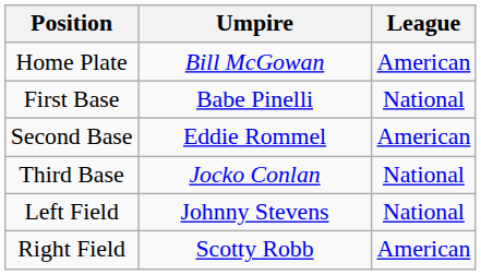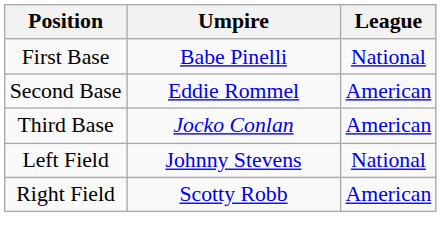 <table class="wikitable" style="font-size: 100%; text-align:center;">
 <tr>
 <th>Position</th>
 <th width="150">Umpire</th>
 <th>League</th>
-</tr>
-<tr>
-<td>Home Plate</td>
-<td><em><a href='#'>Bill McGowan</a></em></td>
-<td><a href='#'>American</a></td>
 </tr>
 <tr>
 <td>First Base</td>
 <td><a href='#'>Babe Pinelli</a></td>
 <td><a href='#'>National</a></td>
 </tr>
 <tr>
 <td>Second Base</td>
 <td><a href='#'>Eddie Rommel</a></td>
 <td><a href='#'>American</a></td>
 </tr>
 <tr>
 <td>Third Base</td>
 <td><em><a href='#'>Jocko Conlan</a></em></td>
-<td><a href='#'>National</a></td>
+<td><a href='#'>American</a></td>
 </tr>
 <tr>
 <td>Left Field</td>
 <td><a href='#'>Johnny Stevens</a></td>
 <td><a href='#'>National</a></td>
 </tr>
 <tr>
 <td>Right Field</td>
 <td><a href='#'>Scotty Robb</a></td>
 <td><a href='#'>American</a></td>
 </tr>
 </table>
